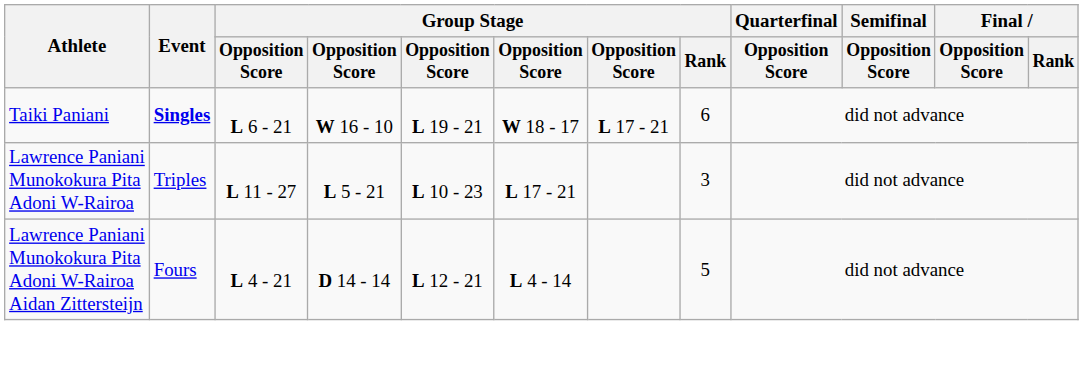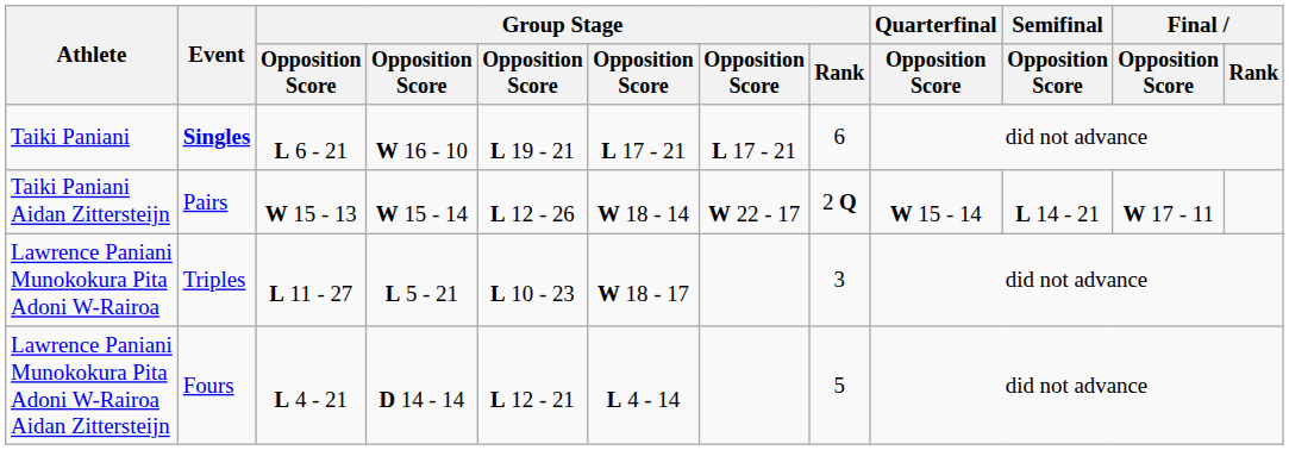 <table class="wikitable" style="font-size:88%">
 <tr>
 <th rowspan=2>Athlete</th>
 <th rowspan=2>Event</th>
 <th colspan=6>Group Stage</th>
 <th>Quarterfinal</th>
 <th>Semifinal</th>
 <th colspan=2>Final / </th>
 </tr>
 <tr style="font-size:95%">
 <th>Opposition<br>Score</th>
 <th>Opposition<br>Score</th>
 <th>Opposition<br>Score</th>
 <th>Opposition<br>Score</th>
 <th>Opposition<br>Score</th>
 <th>Rank</th>
 <th>Opposition<br>Score</th>
 <th>Opposition<br>Score</th>
 <th>Opposition<br>Score</th>
 <th>Rank</th>
 </tr>
 <tr align=center>
 <td align=left><a href='#'>Taiki Paniani</a></td>
 <td align=left><strong><a href='#'>Singles</a></strong></td>
 <td><br><strong>L</strong> 6 - 21</td>
 <td><br><strong>W</strong> 16 - 10</td>
 <td><br><strong>L</strong> 19 - 21</td>
-<td><br><strong>W</strong> 18 - 17</td>
+<td><br><strong>L</strong> 17 - 21</td>
 <td><br><strong>L</strong> 17 - 21</td>
 <td>6</td>
 <td colspan=4>did not advance</td>
+</tr>
+<tr align=center>
+<td align=left><a href='#'>Taiki Paniani</a><br><a href='#'>Aidan Zittersteijn</a></td>
+<td align=left><a href='#'>Pairs</a></td>
+<td><br><strong>W</strong> 15 - 13</td>
+<td><br><strong>W</strong> 15 - 14</td>
+<td><br><strong>L</strong> 12 - 26</td>
+<td><br><strong>W</strong> 18 - 14</td>
+<td><br><strong>W</strong> 22 - 17</td>
+<td>2 <strong>Q</strong></td>
+<td><br><strong>W</strong> 15 - 14</td>
+<td><br><strong>L</strong> 14 - 21</td>
+<td><br><strong>W</strong> 17 - 11</td>
+<td></td>
 </tr>
 <tr align=center>
 <td align=left><a href='#'>Lawrence Paniani</a><br><a href='#'>Munokokura Pita</a><br><a href='#'>Adoni W-Rairoa</a></td>
 <td align=left><a href='#'>Triples</a></td>
 <td><br><strong>L</strong> 11 - 27</td>
 <td><br><strong>L</strong> 5 - 21</td>
 <td><br><strong>L</strong> 10 - 23</td>
-<td><br><strong>L</strong> 17 - 21</td>
+<td><br><strong>W</strong> 18 - 17</td>
 <td></td>
 <td>3</td>
 <td colspan=4>did not advance</td>
 </tr>
 <tr align=center>
 <td align=left><a href='#'>Lawrence Paniani</a><br><a href='#'>Munokokura Pita</a><br><a href='#'>Adoni W-Rairoa</a><br><a href='#'>Aidan Zittersteijn</a></td>
 <td align=left><a href='#'>Fours</a></td>
 <td><br><strong>L</strong> 4 - 21</td>
 <td><br><strong>D</strong> 14 - 14</td>
 <td><br><strong>L</strong> 12 - 21</td>
 <td><br><strong>L</strong> 4 - 14</td>
 <td></td>
 <td>5</td>
 <td colspan=4>did not advance</td>
 </tr>
 </table>
